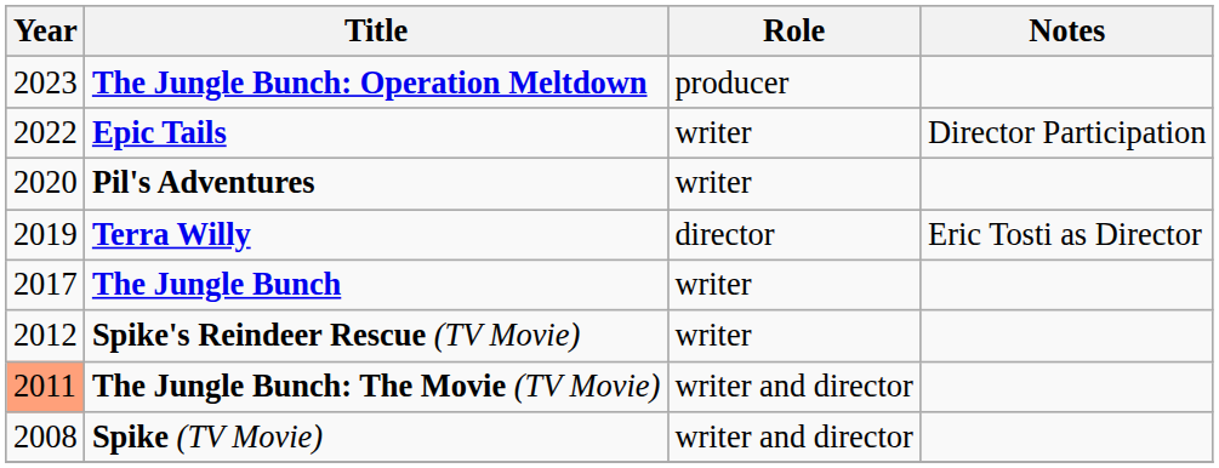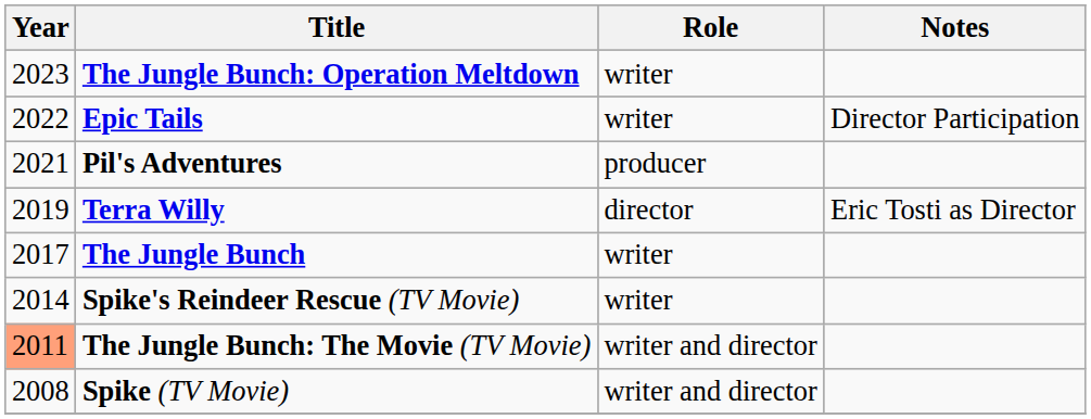 <table class="wikitable">
 <tr>
 <th>Year</th>
 <th>Title</th>
 <th>Role</th>
 <th>Notes</th>
 </tr>
 <tr>
 <td>2023</td>
 <td><strong><a href='#'>The Jungle Bunch: Operation Meltdown</a></strong></td>
-<td>producer</td>
+<td>writer</td>
 <td></td>
 </tr>
 <tr>
 <td>2022</td>
 <td><strong><a href='#'>Epic Tails</a></strong></td>
 <td>writer</td>
 <td>Director Participation</td>
 </tr>
 <tr>
-<td>2020</td>
+<td>2021</td>
 <td><strong>Pil's Adventures</strong></td>
-<td>writer</td>
+<td>producer</td>
 <td></td>
 </tr>
 <tr>
 <td>2019</td>
 <td><strong><a href='#'>Terra Willy</a></strong></td>
 <td>director</td>
 <td>Eric Tosti as Director</td>
 </tr>
 <tr>
 <td>2017</td>
 <td><strong><a href='#'>The Jungle Bunch</a></strong></td>
 <td>writer</td>
 <td></td>
 </tr>
 <tr>
-<td>2012</td>
+<td>2014</td>
 <td><strong>Spike's Reindeer Rescue</strong> <em>(TV Movie)</em></td>
 <td>writer</td>
 <td></td>
 </tr>
 <tr>
 <td style="background: lightsalmon;">2011</td>
 <td><strong>The Jungle Bunch: The Movie</strong> <em>(TV Movie)</em></td>
 <td>writer and director</td>
 <td></td>
 </tr>
 <tr>
 <td>2008</td>
 <td><strong>Spike</strong> <em>(TV Movie)</em></td>
 <td>writer and director</td>
 <td></td>
 </tr>
 <tr>
 </tr>
 </table>
